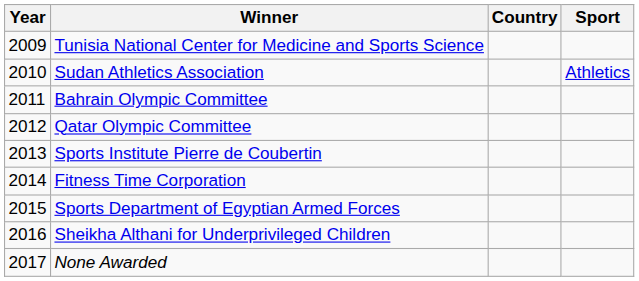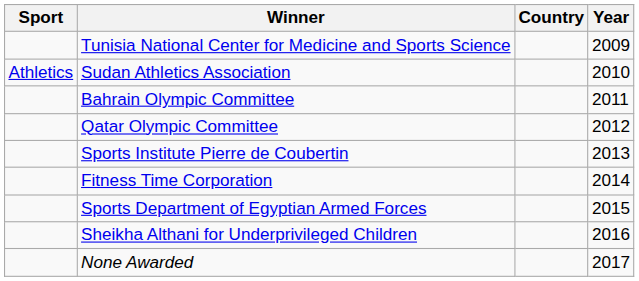 <table class="wikitable">
 <tr>
-<th>Year</th>
+<th>Sport</th>
 <th>Winner</th>
 <th>Country</th>
-<th>Sport</th>
+<th>Year</th>
 </tr>
 <tr>
-<td>2009</td>
+<td></td>
 <td><a href='#'>Tunisia National Center for Medicine and Sports Science </a></td>
 <td></td>
-<td></td>
+<td>2009</td>
 </tr>
 <tr>
-<td>2010</td>
+<td><a href='#'>Athletics</a></td>
 <td><a href='#'>Sudan Athletics Association</a></td>
 <td></td>
-<td><a href='#'>Athletics</a></td>
+<td>2010</td>
 </tr>
 <tr>
-<td>2011</td>
+<td></td>
 <td><a href='#'>Bahrain Olympic Committee</a></td>
 <td></td>
-<td></td>
+<td>2011</td>
 </tr>
 <tr>
-<td>2012</td>
+<td></td>
 <td><a href='#'>Qatar Olympic Committee</a></td>
 <td></td>
-<td></td>
+<td>2012</td>
 </tr>
 <tr>
-<td>2013</td>
+<td></td>
 <td><a href='#'>Sports Institute Pierre de Coubertin</a></td>
 <td></td>
-<td></td>
+<td>2013</td>
 </tr>
 <tr>
-<td>2014</td>
+<td></td>
 <td><a href='#'>Fitness Time Corporation</a></td>
 <td></td>
-<td></td>
+<td>2014</td>
 </tr>
 <tr>
-<td>2015</td>
+<td></td>
 <td><a href='#'>Sports Department of Egyptian Armed Forces</a></td>
 <td></td>
-<td></td>
+<td>2015</td>
 </tr>
 <tr>
-<td>2016</td>
+<td></td>
 <td><a href='#'>Sheikha Althani for Underprivileged Children</a></td>
 <td></td>
-<td></td>
+<td>2016</td>
 </tr>
 <tr>
-<td>2017</td>
+<td></td>
 <td><em>None Awarded</em></td>
 <td></td>
-<td></td>
+<td>2017</td>
 </tr>
 </table>
